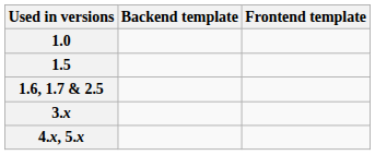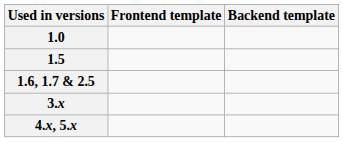 <table class="wikitable">
 <tr>
 <th scope="col">Used in versions</th>
+<th scope="col">Frontend template</th>
 <th scope="col">Backend template</th>
-<th scope="col">Frontend template</th>
 </tr>
 <tr>
 <th scope="col">1.0</th>
 <td><br></td>
 <td><br></td>
 </tr>
 <tr>
 <th scope="col">1.5</th>
 <td><br></td>
 <td><br></td>
 </tr>
 <tr>
 <th scope="col">1.6, 1.7 & 2.5</th>
 <td><br></td>
 <td><br></td>
 </tr>
 <tr>
 <th scope="col">3.<em>x</em></th>
 <td><br></td>
 <td><br></td>
 </tr>
 <tr>
 <th scope="col">4.<em>x</em>, 5.<em>x</em></th>
 <td><br></td>
 <td><br></td>
 </tr>
 </table>
